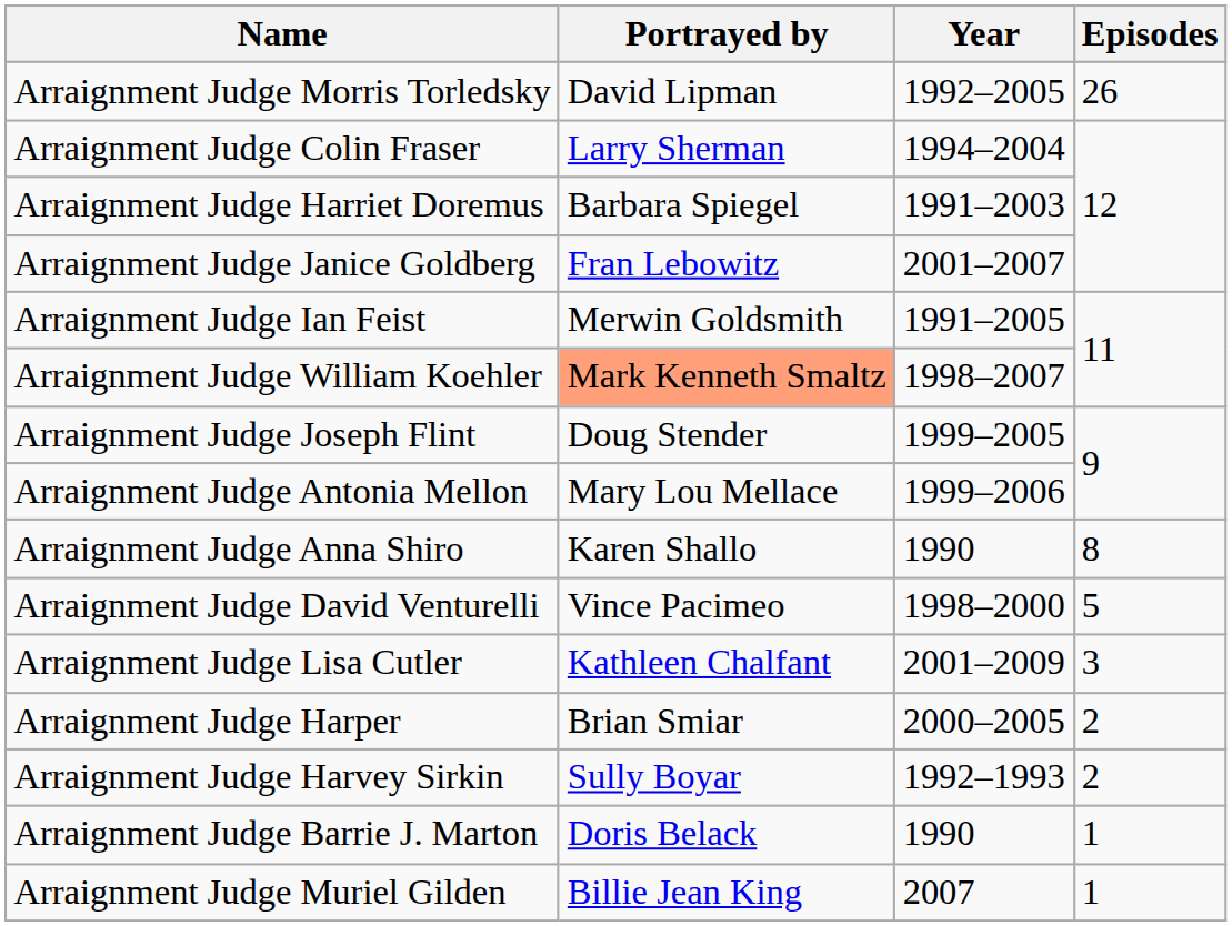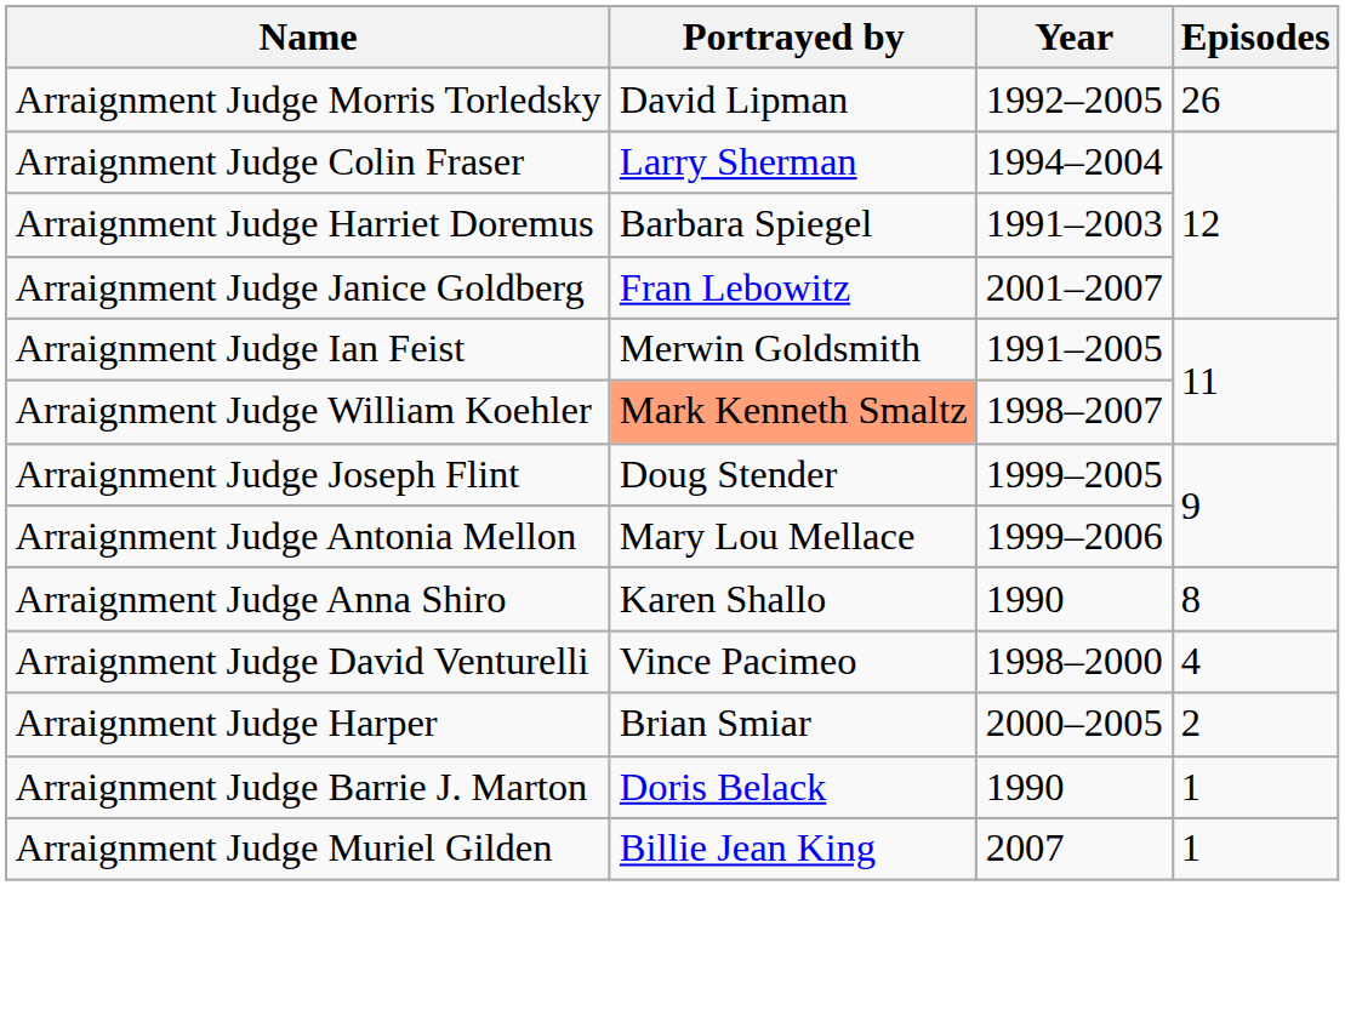 <table class="wikitable sortable">
 <tr>
 <th><strong>Name</strong></th>
 <th><strong>Portrayed by</strong></th>
 <th><strong>Year</strong></th>
 <th><strong>Episodes</strong></th>
 </tr>
 <tr>
 <td>Arraignment Judge Morris Torledsky</td>
 <td>David Lipman</td>
 <td>1992–2005</td>
 <td>26</td>
 </tr>
 <tr>
 <td>Arraignment Judge Colin Fraser</td>
 <td><a href='#'>Larry Sherman</a></td>
 <td>1994–2004</td>
 <td rowspan=3>12</td>
 </tr>
 <tr>
 <td>Arraignment Judge Harriet Doremus</td>
 <td>Barbara Spiegel</td>
 <td>1991–2003</td>
 </tr>
 <tr>
 <td>Arraignment Judge Janice Goldberg</td>
 <td><a href='#'>Fran Lebowitz</a></td>
 <td>2001–2007</td>
 </tr>
 <tr>
 <td>Arraignment Judge Ian Feist</td>
 <td>Merwin Goldsmith</td>
 <td>1991–2005</td>
 <td rowspan=2>11</td>
 </tr>
 <tr>
 <td>Arraignment Judge William Koehler</td>
 <td style="background: lightsalmon;">Mark Kenneth Smaltz</td>
 <td>1998–2007</td>
 </tr>
 <tr>
 <td>Arraignment Judge Joseph Flint</td>
 <td>Doug Stender</td>
 <td>1999–2005</td>
 <td rowspan=2>9</td>
 </tr>
 <tr>
 <td>Arraignment Judge Antonia Mellon</td>
 <td>Mary Lou Mellace</td>
 <td>1999–2006</td>
 </tr>
 <tr>
 <td>Arraignment Judge Anna Shiro</td>
 <td>Karen Shallo</td>
 <td>1990</td>
 <td>8</td>
 </tr>
 <tr>
 <td>Arraignment Judge David Venturelli</td>
 <td>Vince Pacimeo</td>
 <td>1998–2000</td>
-<td>5</td>
-</tr>
-<tr>
-<td>Arraignment Judge Lisa Cutler</td>
-<td><a href='#'>Kathleen Chalfant</a></td>
-<td>2001–2009</td>
-<td>3</td>
+<td>4</td>
 </tr>
 <tr>
 <td>Arraignment Judge Harper</td>
 <td>Brian Smiar</td>
 <td>2000–2005</td>
-<td>2</td>
-</tr>
-<tr>
-<td>Arraignment Judge Harvey Sirkin</td>
-<td><a href='#'>Sully Boyar</a></td>
-<td>1992–1993</td>
 <td>2</td>
 </tr>
 <tr>
 <td>Arraignment Judge Barrie J. Marton</td>
 <td><a href='#'>Doris Belack</a></td>
 <td>1990</td>
 <td>1</td>
 </tr>
 <tr>
 <td>Arraignment Judge Muriel Gilden</td>
 <td><a href='#'>Billie Jean King</a></td>
 <td>2007</td>
 <td>1</td>
 </tr>
 </table>
